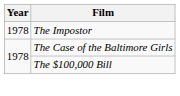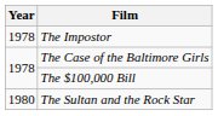 <table class="wikitable">
 <tr>
 <th>Year</th>
 <th>Film</th>
 </tr>
 <tr>
 <td>1978</td>
 <td><em>The Impostor</em></td>
 </tr>
 <tr>
 <td rowspan=2>1978</td>
 <td><em>The Case of the Baltimore Girls</em></td>
 </tr>
 <tr>
 <td><em>The $100,000 Bill</em></td>
 </tr>
+<tr>
+<td>1980</td>
+<td><em>The Sultan and the Rock Star</em></td>
+</tr>
 </table>
